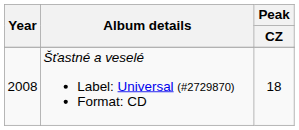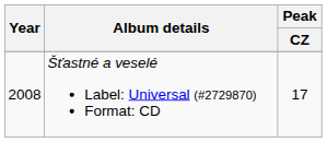 <table class="wikitable" style="text-align:center;">
 <tr>
 <th rowspan="2" width="5">Year</th>
 <th rowspan="2" width="247">Album details</th>
 <th colspan="1" width="25">Peak</th>
 </tr>
 <tr>
 <th rowspan="1" width="40">CZ</th>
 </tr>
 <tr style="font-size:smaller;">
 </tr>
 <tr>
 <td>2008</td>
 <td align="left"><em>Šťastné a veselé</em><br><ul><li>Label: <a href='#'>Universal</a> <small>(#2729870)</small></li><li>Format: CD</li></ul></td>
-<td>18</td>
+<td>17</td>
 </tr>
 </table>
